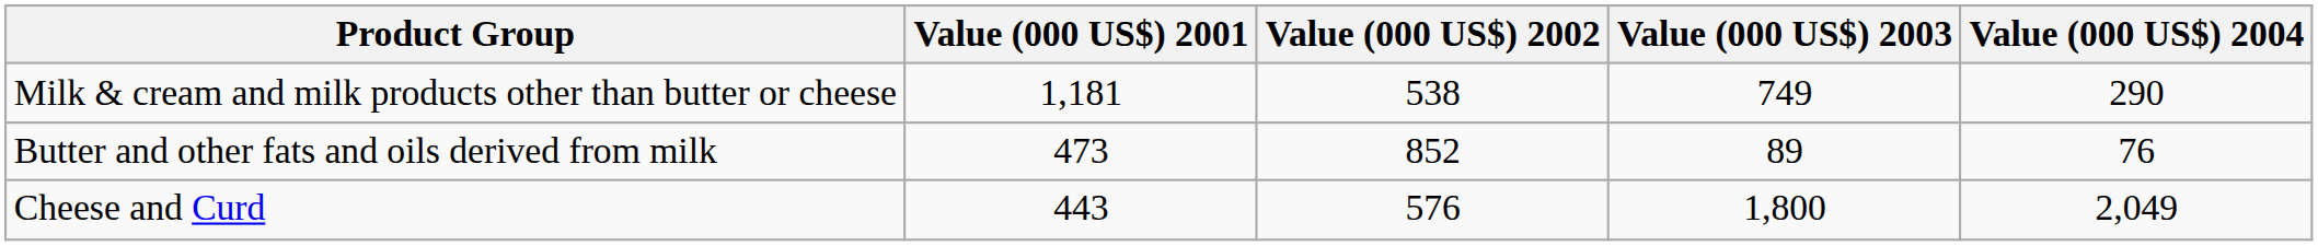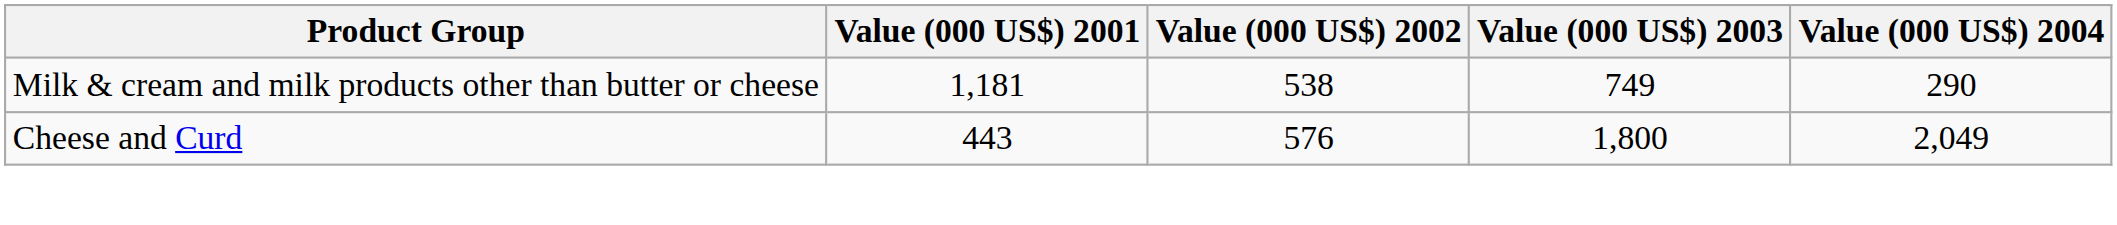 <table class="wikitable">
 <tr>
 <th>Product Group</th>
 <th>Value (000 US$) 2001</th>
 <th>Value (000 US$) 2002</th>
 <th>Value (000 US$) 2003</th>
 <th>Value (000 US$) 2004</th>
 </tr>
 <tr>
 <td>Milk & cream and milk products other than butter or cheese</td>
 <td align="center">1,181</td>
 <td align="center">538</td>
 <td align="center">749</td>
 <td align="center">290</td>
 </tr>
 <tr>
-<td>Butter and other fats and oils derived from milk</td>
-<td align="center">473</td>
-<td align="center">852</td>
-<td align="center">89</td>
-<td align="center">76</td>
-</tr>
-<tr>
 <td>Cheese and <a href='#'>Curd</a></td>
 <td align="center">443</td>
 <td align="center">576</td>
 <td align="center">1,800</td>
 <td align="center">2,049</td>
 </tr>
 </table>
